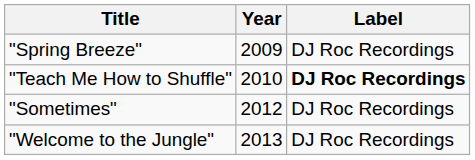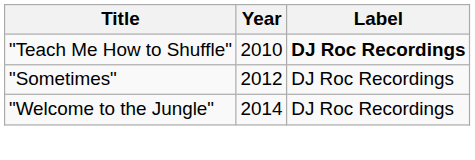 <table class="wikitable">
 <tr>
 <th>Title</th>
 <th>Year</th>
 <th>Label</th>
-</tr>
-<tr>
-<td>"Spring Breeze"</td>
-<td>2009</td>
-<td>DJ Roc Recordings </td>
 </tr>
 <tr>
 <td>"Teach Me How to Shuffle"</td>
 <td>2010</td>
 <td><strong>DJ Roc Recordings </strong></td>
 </tr>
 <tr>
 <td>"Sometimes"</td>
 <td>2012</td>
 <td>DJ Roc Recordings </td>
 </tr>
 <tr>
 <td>"Welcome to the Jungle"</td>
-<td>2013</td>
+<td>2014</td>
 <td>DJ Roc Recordings </td>
 </tr>
 </table>
